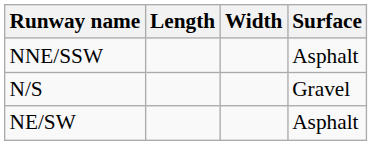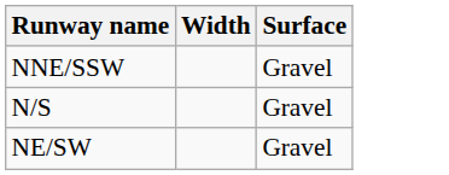 <table class="wikitable">
 <tr>
 <th>Runway name</th>
-<th>Length</th>
 <th>Width</th>
 <th>Surface</th>
 </tr>
 <tr>
 <td>NNE/SSW</td>
 <td></td>
-<td></td>
-<td>Asphalt</td>
+<td>Gravel</td>
 </tr>
 <tr>
 <td>N/S</td>
-<td></td>
 <td></td>
 <td>Gravel</td>
 </tr>
 <tr>
 <td>NE/SW</td>
 <td></td>
-<td></td>
-<td>Asphalt</td>
+<td>Gravel</td>
 </tr>
 </table>
